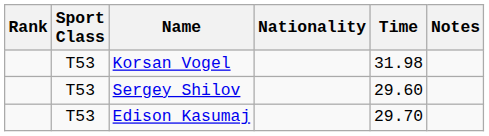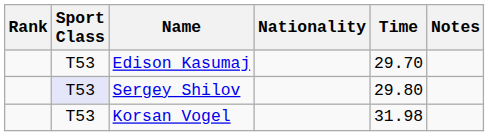 <table class="wikitable sortable" style="text-align:center">
 <tr>
 <th>Rank</th>
 <th>Sport<br>Class</th>
 <th>Name</th>
 <th>Nationality</th>
 <th>Time</th>
 <th>Notes</th>
 </tr>
 <tr>
 <td></td>
 <td>T53</td>
+<td align=left><a href='#'>Edison Kasumaj</a></td>
+<td align=left></td>
+<td>29.70</td>
+<td></td>
+</tr>
+<tr>
+<td></td>
+<td style="background: lavender;">T53</td>
+<td align=left><a href='#'>Sergey Shilov</a></td>
+<td align=left></td>
+<td>29.80</td>
+<td></td>
+</tr>
+<tr>
+<td></td>
+<td>T53</td>
 <td align=left><a href='#'>Korsan Vogel</a></td>
 <td align=left></td>
 <td>31.98</td>
 <td></td>
 </tr>
-<tr>
-<td></td>
-<td>T53</td>
-<td align=left><a href='#'>Sergey Shilov</a></td>
-<td align=left></td>
-<td>29.60</td>
-<td></td>
-</tr>
-<tr>
-<td></td>
-<td>T53</td>
-<td align=left><a href='#'>Edison Kasumaj</a></td>
-<td align=left></td>
-<td>29.70</td>
-<td></td>
-</tr>
 </table>
